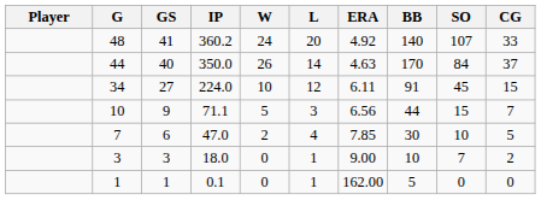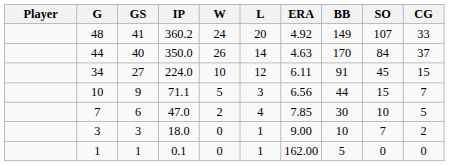 <table class="wikitable sortable">
 <tr>
 <th bgcolor="#DDDDFF" width="16%">Player</th>
 <th bgcolor="#DDDDFF" width="9%">G</th>
 <th bgcolor="#DDDDFF" width="9%">GS</th>
 <th bgcolor="#DDDDFF" width="9%">IP</th>
 <th bgcolor="#DDDDFF" width="9%">W</th>
 <th bgcolor="#DDDDFF" width="9%">L</th>
 <th bgcolor="#DDDDFF" width="9%">ERA</th>
 <th bgcolor="#DDDDFF" width="9%">BB</th>
 <th bgcolor="#DDDDFF" width="9%">SO</th>
 <th bgcolor="#DDDDFF" width="9%">CG</th>
 </tr>
 <tr align="center">
 <td></td>
 <td>48</td>
 <td>41</td>
 <td>360.2</td>
 <td>24</td>
 <td>20</td>
 <td>4.92</td>
-<td>140</td>
+<td>149</td>
 <td>107</td>
 <td>33</td>
 </tr>
 <tr align="center">
 <td></td>
 <td>44</td>
 <td>40</td>
 <td>350.0</td>
 <td>26</td>
 <td>14</td>
 <td>4.63</td>
 <td>170</td>
 <td>84</td>
 <td>37</td>
 </tr>
 <tr align="center">
 <td></td>
 <td>34</td>
 <td>27</td>
 <td>224.0</td>
 <td>10</td>
 <td>12</td>
 <td>6.11</td>
 <td>91</td>
 <td>45</td>
 <td>15</td>
 </tr>
 <tr align="center">
 <td></td>
 <td>10</td>
 <td>9</td>
 <td>71.1</td>
 <td>5</td>
 <td>3</td>
 <td>6.56</td>
 <td>44</td>
 <td>15</td>
 <td>7</td>
 </tr>
 <tr align="center">
 <td></td>
 <td>7</td>
 <td>6</td>
 <td>47.0</td>
 <td>2</td>
 <td>4</td>
 <td>7.85</td>
 <td>30</td>
 <td>10</td>
 <td>5</td>
 </tr>
 <tr align="center">
 <td></td>
 <td>3</td>
 <td>3</td>
 <td>18.0</td>
 <td>0</td>
 <td>1</td>
 <td>9.00</td>
 <td>10</td>
 <td>7</td>
 <td>2</td>
 </tr>
 <tr align="center">
 <td></td>
 <td>1</td>
 <td>1</td>
 <td>0.1</td>
 <td>0</td>
 <td>1</td>
 <td>162.00</td>
 <td>5</td>
 <td>0</td>
 <td>0</td>
 </tr>
 </table>
